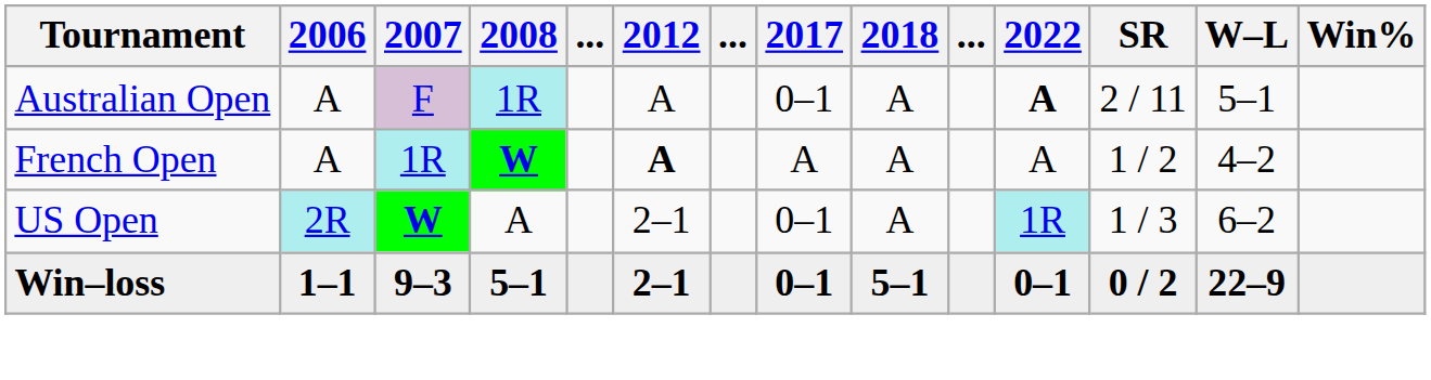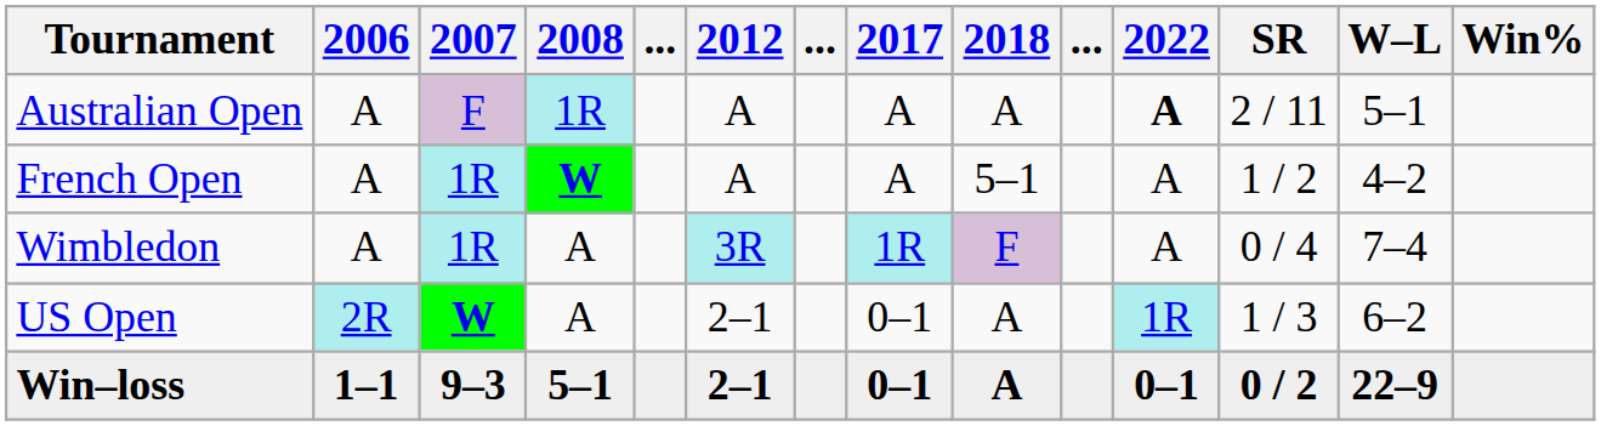 <table class=wikitable style=text-align:center>
 <tr>
 <th>Tournament</th>
 <th><a href='#'>2006</a></th>
 <th><a href='#'>2007</a></th>
 <th><a href='#'>2008</a></th>
 <th>...</th>
 <th><a href='#'>2012</a></th>
 <th>...</th>
 <th><a href='#'>2017</a></th>
 <th><a href='#'>2018</a></th>
 <th>...</th>
 <th><a href='#'>2022</a></th>
 <th>SR</th>
 <th>W–L</th>
 <th>Win%</th>
 </tr>
 <tr>
 <td align=left><a href='#'>Australian Open</a></td>
 <td>A</td>
 <td bgcolor=thistle><a href='#'>F</a></td>
 <td bgcolor=afeeee><a href='#'>1R</a></td>
 <td></td>
 <td>A</td>
 <td></td>
-<td>0–1</td>
+<td>A</td>
 <td>A</td>
 <td></td>
 <td><strong>A</strong></td>
 <td>2 / 11</td>
 <td>5–1</td>
 <td></td>
 </tr>
 <tr>
 <td align=left><a href='#'>French Open</a></td>
 <td>A</td>
 <td bgcolor=afeeee><a href='#'>1R</a></td>
 <td bgcolor=lime><a href='#'><strong>W</strong></a></td>
 <td></td>
-<td><strong>A</strong></td>
+<td>A</td>
 <td></td>
 <td>A</td>
-<td>A</td>
+<td>5–1</td>
 <td></td>
 <td>A</td>
 <td>1 / 2</td>
 <td>4–2</td>
+<td></td>
+</tr>
+<tr>
+<td align=left><a href='#'>Wimbledon</a></td>
+<td>A</td>
+<td bgcolor=afeeee><a href='#'>1R</a></td>
+<td>A</td>
+<td></td>
+<td bgcolor=afeeee><a href='#'>3R</a></td>
+<td></td>
+<td bgcolor=afeeee><a href='#'>1R</a></td>
+<td bgcolor=thistle><a href='#'>F</a></td>
+<td></td>
+<td>A</td>
+<td>0 / 4</td>
+<td>7–4</td>
 <td></td>
 </tr>
 <tr>
 <td align=left><a href='#'>US Open</a></td>
 <td bgcolor=afeeee><a href='#'>2R</a></td>
 <td bgcolor=lime><a href='#'><strong>W</strong></a></td>
 <td>A</td>
 <td></td>
 <td>2–1</td>
 <td></td>
 <td>0–1</td>
 <td>A</td>
 <td></td>
 <td bgcolor=afeeee><a href='#'>1R</a></td>
 <td>1 / 3</td>
 <td>6–2</td>
 <td></td>
 </tr>
 <tr style=background:#efefef;font-weight:bold>
 <td style=text-align:left>Win–loss</td>
 <td>1–1</td>
 <td>9–3</td>
 <td>5–1</td>
 <td></td>
 <td>2–1</td>
 <td></td>
 <td>0–1</td>
-<td>5–1</td>
+<td>A</td>
 <td></td>
 <td>0–1</td>
 <td>0 / 2</td>
 <td>22–9</td>
 <td></td>
 </tr>
 </table>
